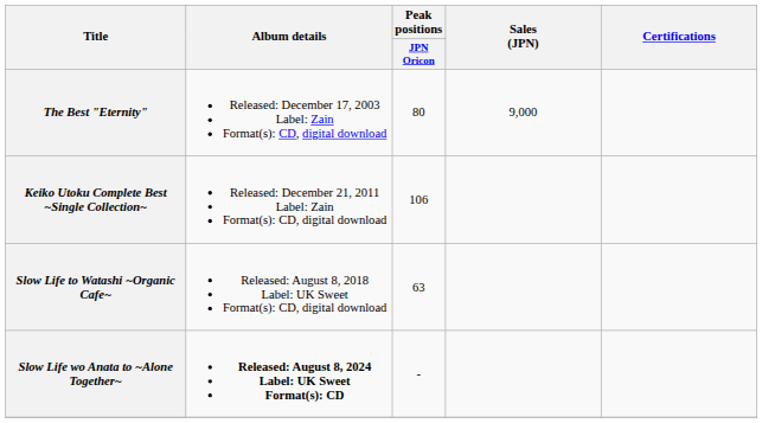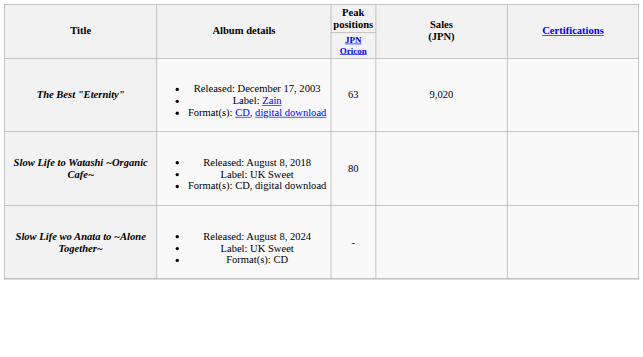 <table class="wikitable plainrowheaders" style="text-align:center;">
 <tr>
 <th style="width:14em;" rowspan="2">Title</th>
 <th style="width:16em;" rowspan="2">Album details</th>
 <th colspan="1">Peak positions</th>
 <th style="width:12em;" rowspan="2">Sales<br>(JPN)</th>
 <th style="width:12em;" rowspan="2"><a href='#'>Certifications</a></th>
 </tr>
 <tr>
 <th style="width:3em;font-size:85%"><a href='#'>JPN<br>Oricon</a><br></th>
 </tr>
 <tr>
 <th scope="row"><em>The Best "Eternity"</em></th>
 <td><br><ul><li>Released: December 17, 2003</li><li>Label: <a href='#'>Zain</a></li><li>Format(s): <a href='#'>CD</a>, <a href='#'>digital download</a></li></ul></td>
-<td>80</td>
-<td>9,000</td>
-<td align="left"></td>
-</tr>
-<tr>
-<th scope="row"><em>Keiko Utoku Complete Best ~Single Collection~</em></th>
-<td><br><ul><li>Released: December 21, 2011</li><li>Label: Zain</li><li>Format(s): CD, digital download</li></ul></td>
-<td>106</td>
-<td></td>
+<td>63</td>
+<td>9,020</td>
 <td align="left"></td>
 </tr>
 <tr>
 <th scope="row"><em>Slow Life to Watashi ~Organic Cafe~<br></em></th>
 <td><br><ul><li>Released: August 8, 2018</li><li>Label: UK Sweet</li><li>Format(s): CD, digital download</li></ul></td>
-<td>63</td>
+<td>80</td>
 <td></td>
 <td align="left"></td>
 </tr>
 <tr>
 <th scope="row"><em>Slow Life wo Anata to ~Alone Together~<br></em></th>
-<td><strong><br><ul><li>Released: August 8, 2024</li><li>Label: UK Sweet</li><li>Format(s): CD</li></ul></strong></td>
+<td><br><ul><li>Released: August 8, 2024</li><li>Label: UK Sweet</li><li>Format(s): CD</li></ul></td>
 <td>-</td>
 <td></td>
 <td align="left"></td>
 </tr>
 <tr>
 </tr>
 </table>
